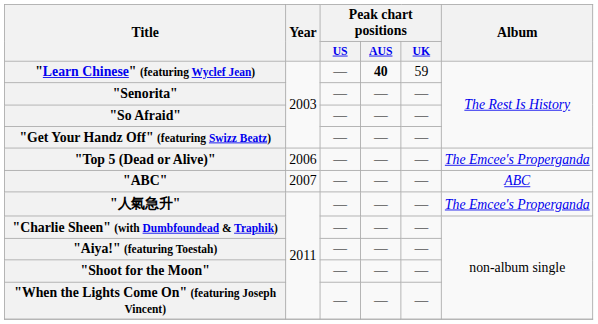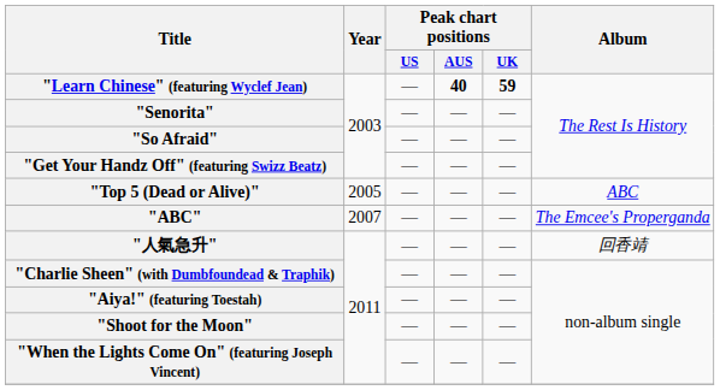 <table class="wikitable plainrowheaders" style="text-align:center;">
 <tr>
 <th scope="col" rowspan="2" style="width:20em;">Title</th>
 <th scope="col" rowspan="2">Year</th>
 <th scope="col" colspan="3">Peak chart positions</th>
 <th scope="col" rowspan="2">Album</th>
 </tr>
 <tr>
 <th scope="col" style="width:3em;font-size:85%;"><a href='#'>US</a><br></th>
 <th scope="col" style="width:3em;font-size:85%;"><a href='#'>AUS</a><br></th>
 <th scope="col" style="width:3em;font-size:85%;"><a href='#'>UK</a><br></th>
 </tr>
 <tr>
 <th scope="row">"<a href='#'>Learn Chinese</a>" <small>(featuring <a href='#'>Wyclef Jean</a>)</small></th>
 <td rowspan="4">2003</td>
 <td>—</td>
 <td><strong>40</strong></td>
-<td>59</td>
+<td><strong>59</strong></td>
 <td rowspan="4"><em><a href='#'>The Rest Is History</a></em></td>
 </tr>
 <tr>
 <th scope="row">"Senorita"</th>
 <td>—</td>
 <td>—</td>
 <td>—</td>
 </tr>
 <tr>
 <th scope="row">"So Afraid"</th>
 <td>—</td>
 <td>—</td>
 <td>—</td>
 </tr>
 <tr>
 <th scope="row">"Get Your Handz Off" <small>(featuring <a href='#'>Swizz Beatz</a>)</small></th>
 <td>—</td>
 <td>—</td>
 <td>—</td>
 </tr>
 <tr>
 <th scope="row">"Top 5 (Dead or Alive)"</th>
-<td rowspan="1">2006</td>
+<td rowspan="1">2005</td>
 <td>—</td>
 <td>—</td>
 <td>—</td>
-<td rowspan="1"><em><a href='#'>The Emcee's Properganda</a></em></td>
+<td rowspan="1"><em><a href='#'>ABC</a></em></td>
 </tr>
 <tr>
 <th scope="row">"ABC"</th>
 <td rowspan="1">2007</td>
 <td>—</td>
 <td>—</td>
 <td>—</td>
-<td rowspan="1"><em><a href='#'>ABC</a></em></td>
+<td rowspan="1"><em><a href='#'>The Emcee's Properganda</a></em></td>
 </tr>
 <tr>
 <th scope="row">"人氣急升"</th>
 <td rowspan="5">2011</td>
 <td>—</td>
 <td>—</td>
 <td>—</td>
-<td rowspan="1"><em><a href='#'>The Emcee's Properganda</a></em></td>
+<td rowspan="1"><em>回香靖</em></td>
 </tr>
 <tr>
 <th scope="row">"Charlie Sheen" <small>(with <a href='#'>Dumbfoundead</a> & <a href='#'>Traphik</a>)</small></th>
 <td>—</td>
 <td>—</td>
 <td>—</td>
 <td rowspan="4">non-album single</td>
 </tr>
 <tr>
 <th scope="row">"Aiya!" <small>(featuring Toestah)</small></th>
 <td>—</td>
 <td>—</td>
 <td>—</td>
 </tr>
 <tr>
 <th scope="row">"Shoot for the Moon"</th>
 <td>—</td>
 <td>—</td>
 <td>—</td>
 </tr>
 <tr>
 <th scope="row">"When the Lights Come On" <small>(featuring Joseph Vincent)</small></th>
 <td>—</td>
 <td>—</td>
 <td>—</td>
 </tr>
 <tr>
 </tr>
 </table>
